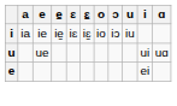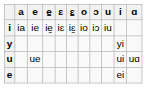 <table class="wikitable" style="text-align:center">
 <tr>
 <th></th>
 <th>a</th>
 <th>e</th>
 <th>e̠</th>
 <th>ɛ</th>
 <th>ɛ̠</th>
 <th>o</th>
 <th>ɔ</th>
 <th>u</th>
 <th>i</th>
 <th>ɑ</th>
 </tr>
 <tr>
 <th>i</th>
 <td>ia</td>
 <td>ie</td>
 <td>ie̠</td>
 <td>iɛ</td>
 <td>iɛ̠</td>
 <td>io</td>
 <td>iɔ</td>
 <td>iu</td>
 <td></td>
+<td></td>
+</tr>
+<tr>
+<th>y</th>
+<td></td>
+<td></td>
+<td></td>
+<td></td>
+<td></td>
+<td></td>
+<td></td>
+<td></td>
+<td>yi</td>
 <td></td>
 </tr>
 <tr>
 <th>u</th>
 <td></td>
 <td>ue</td>
 <td></td>
 <td></td>
 <td></td>
 <td></td>
 <td></td>
 <td></td>
 <td>ui</td>
 <td>uɑ</td>
 </tr>
 <tr>
 <th>e</th>
 <td></td>
 <td></td>
 <td></td>
 <td></td>
 <td></td>
 <td></td>
 <td></td>
 <td></td>
 <td>ei</td>
 <td></td>
 </tr>
 </table>
